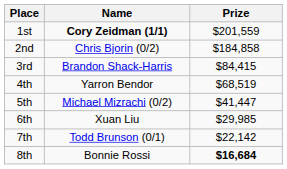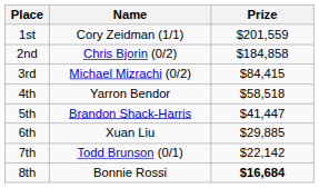 <table class="wikitable">
 <tr>
 <th width="50">Place</th>
 <th width="200">Name</th>
 <th width="125">Prize</th>
 </tr>
 <tr>
 <td align = "center">1st</td>
-<td align = "center"><strong>Cory Zeidman (1/1)</strong></td>
+<td align = "center">Cory Zeidman (1/1)</td>
 <td align = "center">$201,559</td>
 </tr>
 <tr>
 <td align = "center">2nd</td>
 <td align = "center"><a href='#'>Chris Bjorin</a> (0/2)</td>
 <td align = "center">$184,858</td>
 </tr>
 <tr>
 <td align = "center">3rd</td>
-<td align = "center"><a href='#'>Brandon Shack-Harris</a></td>
+<td align = "center"><a href='#'>Michael Mizrachi</a> (0/2)</td>
 <td align = "center">$84,415</td>
 </tr>
 <tr>
 <td align = "center">4th</td>
 <td align = "center">Yarron Bendor</td>
-<td align = "center">$68,519</td>
+<td align = "center">$58,518</td>
 </tr>
 <tr>
 <td align = "center">5th</td>
-<td align = "center"><a href='#'>Michael Mizrachi</a> (0/2)</td>
+<td align = "center"><a href='#'>Brandon Shack-Harris</a></td>
 <td align = "center">$41,447</td>
 </tr>
 <tr>
 <td align = "center">6th</td>
 <td align = "center">Xuan Liu</td>
-<td align = "center">$29,985</td>
+<td align = "center">$29,885</td>
 </tr>
 <tr>
 <td align = "center">7th</td>
 <td align = "center"><a href='#'>Todd Brunson</a> (0/1)</td>
 <td align = "center">$22,142</td>
 </tr>
 <tr>
 <td align = "center">8th</td>
 <td align = "center">Bonnie Rossi</td>
 <td align = "center"><strong>$16,684</strong></td>
 </tr>
 </table>
